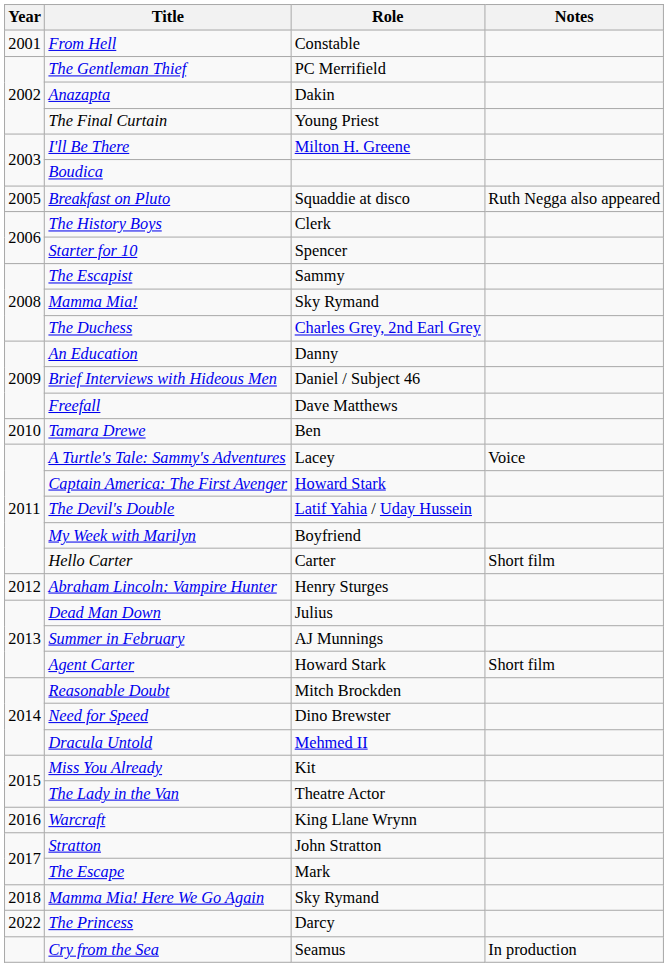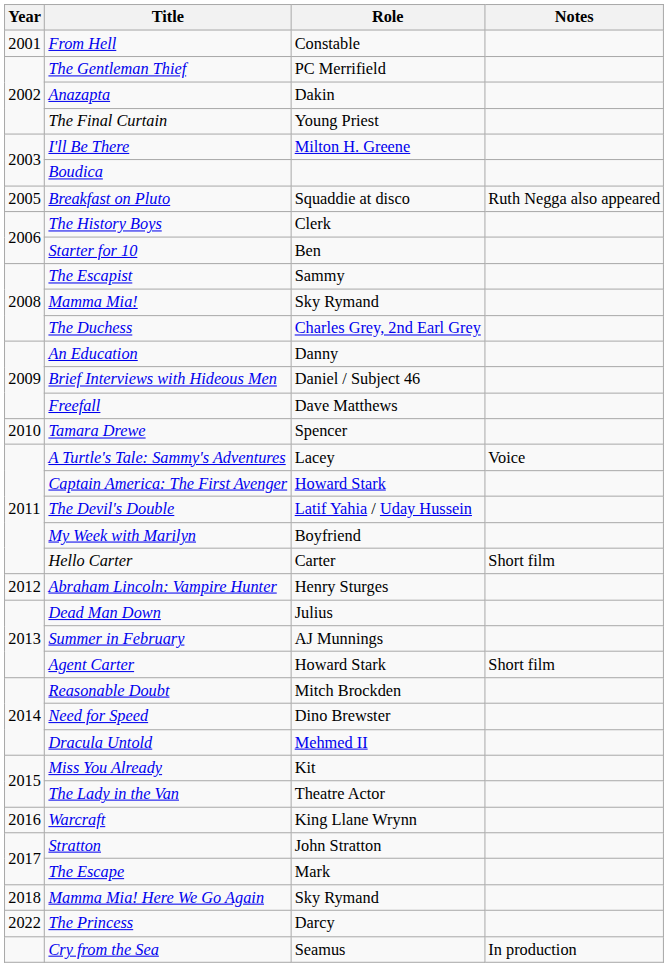 <table class="wikitable sortable">
 <tr>
 <th scope="col">Year</th>
 <th scope="col">Title</th>
 <th scope="col">Role</th>
 <th scope="col" class="unsortable">Notes</th>
 </tr>
 <tr>
 <td>2001</td>
 <td><em><a href='#'>From Hell</a></em></td>
 <td>Constable</td>
 <td></td>
 </tr>
 <tr>
 <td rowspan="3">2002</td>
 <td><em><a href='#'>The Gentleman Thief</a></em></td>
 <td>PC Merrifield</td>
 <td></td>
 </tr>
 <tr>
 <td><em><a href='#'>Anazapta</a></em></td>
 <td>Dakin</td>
 <td></td>
 </tr>
 <tr>
 <td><em>The Final Curtain</em></td>
 <td>Young Priest</td>
 <td></td>
 </tr>
 <tr>
 <td rowspan="2">2003</td>
 <td><em><a href='#'>I'll Be There</a></em></td>
 <td><a href='#'>Milton H. Greene</a></td>
 <td></td>
 </tr>
 <tr>
 <td><em><a href='#'>Boudica</a></em></td>
 <td></td>
 <td></td>
 </tr>
 <tr>
 <td>2005</td>
 <td><em><a href='#'>Breakfast on Pluto</a></em></td>
 <td>Squaddie at disco</td>
 <td>Ruth Negga also appeared</td>
 </tr>
 <tr>
 <td rowspan="2">2006</td>
 <td><em><a href='#'>The History Boys</a></em></td>
 <td>Clerk</td>
 <td></td>
 </tr>
 <tr>
 <td><em><a href='#'>Starter for 10</a></em></td>
-<td>Spencer</td>
+<td>Ben</td>
 <td></td>
 </tr>
 <tr>
 <td rowspan="3">2008</td>
 <td><em><a href='#'>The Escapist</a></em></td>
 <td>Sammy</td>
 <td></td>
 </tr>
 <tr>
 <td><em><a href='#'>Mamma Mia!</a></em></td>
 <td>Sky Rymand</td>
 <td></td>
 </tr>
 <tr>
 <td><em><a href='#'>The Duchess</a></em></td>
 <td><a href='#'>Charles Grey, 2nd Earl Grey</a></td>
 <td></td>
 </tr>
 <tr>
 <td rowspan="3">2009</td>
 <td><em><a href='#'>An Education</a></em></td>
 <td>Danny</td>
 <td></td>
 </tr>
 <tr>
 <td><em><a href='#'>Brief Interviews with Hideous Men</a></em></td>
 <td>Daniel / Subject 46</td>
 <td></td>
 </tr>
 <tr>
 <td><em><a href='#'>Freefall</a></em></td>
 <td>Dave Matthews</td>
 <td></td>
 </tr>
 <tr>
 <td>2010</td>
 <td><em><a href='#'>Tamara Drewe</a></em></td>
-<td>Ben</td>
+<td>Spencer</td>
 <td></td>
 </tr>
 <tr>
 <td rowspan="5">2011</td>
 <td><em><a href='#'>A Turtle's Tale: Sammy's Adventures</a></em></td>
 <td>Lacey</td>
 <td>Voice</td>
 </tr>
 <tr>
 <td><em><a href='#'>Captain America: The First Avenger</a></em></td>
 <td><a href='#'>Howard Stark</a></td>
 <td></td>
 </tr>
 <tr>
 <td><em><a href='#'>The Devil's Double</a></em></td>
 <td><a href='#'>Latif Yahia</a> / <a href='#'>Uday Hussein</a></td>
 <td></td>
 </tr>
 <tr>
 <td><em><a href='#'>My Week with Marilyn</a></em></td>
 <td>Boyfriend</td>
 <td></td>
 </tr>
 <tr>
 <td><em>Hello Carter</em></td>
 <td>Carter</td>
 <td>Short film</td>
 </tr>
 <tr>
 <td>2012</td>
 <td><em><a href='#'>Abraham Lincoln: Vampire Hunter</a></em></td>
 <td>Henry Sturges</td>
 <td></td>
 </tr>
 <tr>
 <td rowspan="3">2013</td>
 <td><em><a href='#'>Dead Man Down</a></em></td>
 <td>Julius</td>
 <td></td>
 </tr>
 <tr>
 <td><em><a href='#'>Summer in February</a></em></td>
 <td>AJ Munnings</td>
 <td></td>
 </tr>
 <tr>
 <td><em><a href='#'>Agent Carter</a></em></td>
 <td>Howard Stark</td>
 <td>Short film</td>
 </tr>
 <tr>
 <td rowspan="3">2014</td>
 <td><em><a href='#'>Reasonable Doubt</a></em></td>
 <td>Mitch Brockden</td>
 <td></td>
 </tr>
 <tr>
 <td><em><a href='#'>Need for Speed</a></em></td>
 <td>Dino Brewster</td>
 <td></td>
 </tr>
 <tr>
 <td><em><a href='#'>Dracula Untold</a></em></td>
 <td><a href='#'>Mehmed II</a></td>
 <td></td>
 </tr>
 <tr>
 <td rowspan="2">2015</td>
 <td><em><a href='#'>Miss You Already</a></em></td>
 <td>Kit</td>
 <td></td>
 </tr>
 <tr>
 <td><em><a href='#'>The Lady in the Van</a></em></td>
 <td>Theatre Actor</td>
 <td></td>
 </tr>
 <tr>
 <td>2016</td>
 <td><em><a href='#'>Warcraft</a></em></td>
 <td>King Llane Wrynn</td>
 <td></td>
 </tr>
 <tr>
 <td rowspan="2">2017</td>
 <td><em><a href='#'>Stratton</a></em></td>
 <td>John Stratton</td>
 <td></td>
 </tr>
 <tr>
 <td><em><a href='#'>The Escape</a></em></td>
 <td>Mark</td>
 <td></td>
 </tr>
 <tr>
 <td>2018</td>
 <td><em><a href='#'>Mamma Mia! Here We Go Again</a></em></td>
 <td>Sky Rymand</td>
 <td></td>
 </tr>
 <tr>
 <td>2022</td>
 <td><em><a href='#'>The Princess</a></em></td>
 <td>Darcy</td>
 <td></td>
 </tr>
 <tr>
 <td></td>
 <td><em><a href='#'>Cry from the Sea</a></em></td>
 <td>Seamus</td>
 <td>In production</td>
 </tr>
 </table>
